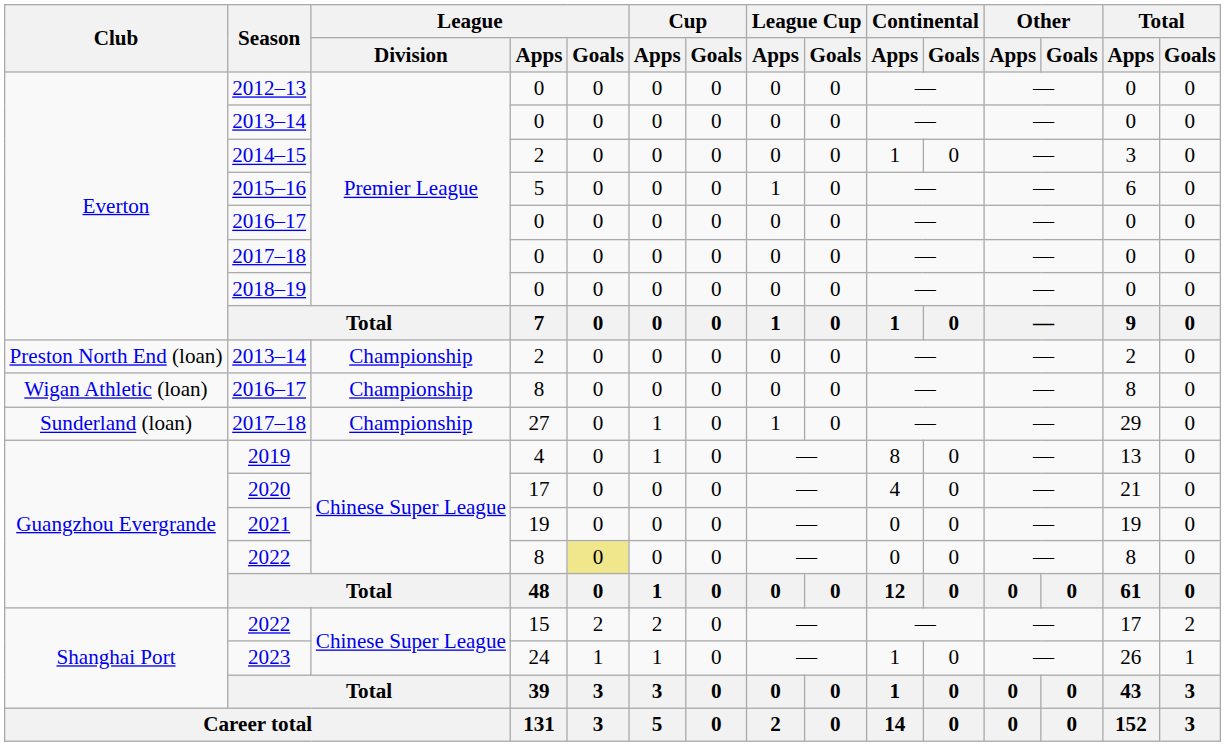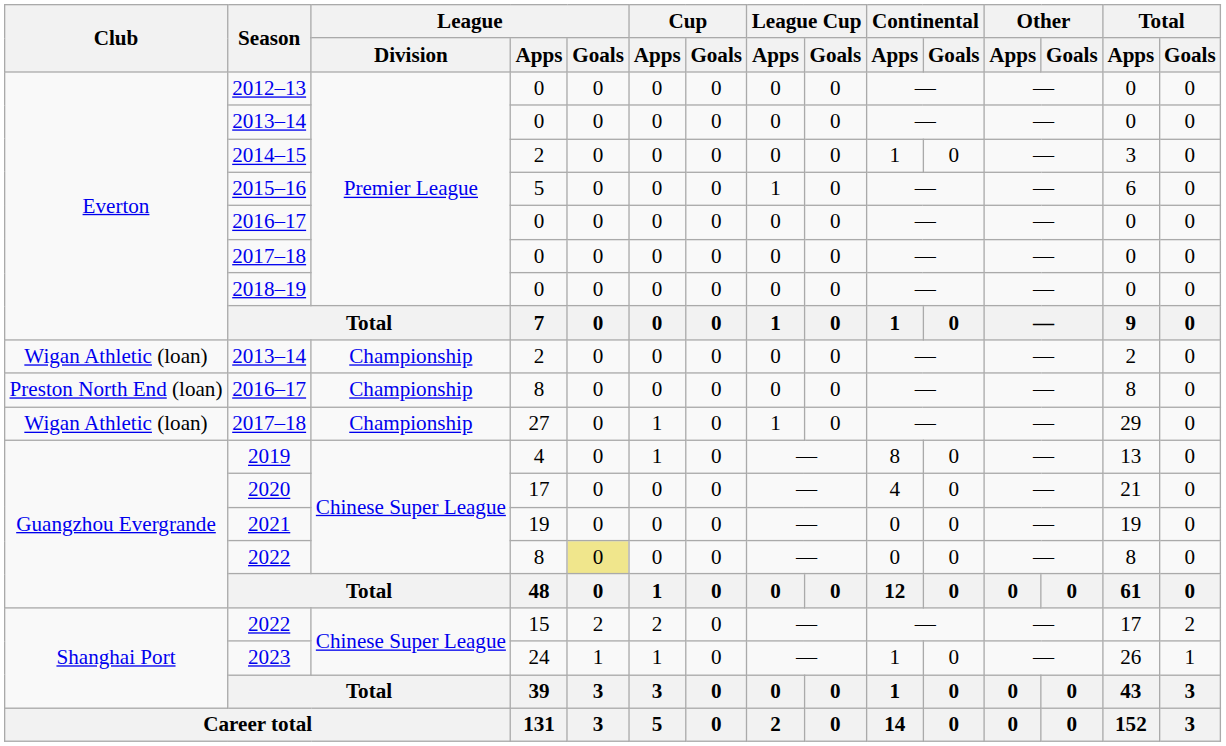 <table class="wikitable" style="text-align:center">
 <tr>
 <th rowspan="2">Club</th>
 <th rowspan="2">Season</th>
 <th colspan="3">League</th>
 <th colspan="2">Cup</th>
 <th colspan="2">League Cup</th>
 <th colspan="2">Continental</th>
 <th colspan="2">Other</th>
 <th colspan="2">Total</th>
 </tr>
 <tr>
 <th>Division</th>
 <th>Apps</th>
 <th>Goals</th>
 <th>Apps</th>
 <th>Goals</th>
 <th>Apps</th>
 <th>Goals</th>
 <th>Apps</th>
 <th>Goals</th>
 <th>Apps</th>
 <th>Goals</th>
 <th>Apps</th>
 <th>Goals</th>
 </tr>
 <tr>
 <td rowspan="8"><a href='#'>Everton</a></td>
 <td><a href='#'>2012–13</a></td>
 <td rowspan="7"><a href='#'>Premier League</a></td>
 <td>0</td>
 <td>0</td>
 <td>0</td>
 <td>0</td>
 <td>0</td>
 <td>0</td>
 <td colspan=2>—</td>
 <td colspan=2>—</td>
 <td>0</td>
 <td>0</td>
 </tr>
 <tr>
 <td><a href='#'>2013–14</a></td>
 <td>0</td>
 <td>0</td>
 <td>0</td>
 <td>0</td>
 <td>0</td>
 <td>0</td>
 <td colspan=2>—</td>
 <td colspan=2>—</td>
 <td>0</td>
 <td>0</td>
 </tr>
 <tr>
 <td><a href='#'>2014–15</a></td>
 <td>2</td>
 <td>0</td>
 <td>0</td>
 <td>0</td>
 <td>0</td>
 <td>0</td>
 <td>1</td>
 <td>0</td>
 <td colspan=2>—</td>
 <td>3</td>
 <td>0</td>
 </tr>
 <tr>
 <td><a href='#'>2015–16</a></td>
 <td>5</td>
 <td>0</td>
 <td>0</td>
 <td>0</td>
 <td>1</td>
 <td>0</td>
 <td colspan=2>—</td>
 <td colspan=2>—</td>
 <td>6</td>
 <td>0</td>
 </tr>
 <tr>
 <td><a href='#'>2016–17</a></td>
 <td>0</td>
 <td>0</td>
 <td>0</td>
 <td>0</td>
 <td>0</td>
 <td>0</td>
 <td colspan=2>—</td>
 <td colspan=2>—</td>
 <td>0</td>
 <td>0</td>
 </tr>
 <tr>
 <td><a href='#'>2017–18</a></td>
 <td>0</td>
 <td>0</td>
 <td>0</td>
 <td>0</td>
 <td>0</td>
 <td>0</td>
 <td colspan=2>—</td>
 <td colspan=2>—</td>
 <td>0</td>
 <td>0</td>
 </tr>
 <tr>
 <td><a href='#'>2018–19</a></td>
 <td>0</td>
 <td>0</td>
 <td>0</td>
 <td>0</td>
 <td>0</td>
 <td>0</td>
 <td colspan=2>—</td>
 <td colspan=2>—</td>
 <td>0</td>
 <td>0</td>
 </tr>
 <tr>
 <th colspan="2">Total</th>
 <th>7</th>
 <th>0</th>
 <th>0</th>
 <th>0</th>
 <th>1</th>
 <th>0</th>
 <th>1</th>
 <th>0</th>
 <th colspan=2>—</th>
 <th>9</th>
 <th>0</th>
 </tr>
 <tr>
-<td><a href='#'>Preston North End</a> (loan)</td>
+<td><a href='#'>Wigan Athletic</a> (loan)</td>
 <td><a href='#'>2013–14</a></td>
 <td><a href='#'>Championship</a></td>
 <td>2</td>
 <td>0</td>
 <td>0</td>
 <td>0</td>
 <td>0</td>
 <td>0</td>
 <td colspan=2>—</td>
 <td colspan=2>—</td>
 <td>2</td>
 <td>0</td>
 </tr>
 <tr>
-<td><a href='#'>Wigan Athletic</a> (loan)</td>
+<td><a href='#'>Preston North End</a> (loan)</td>
 <td><a href='#'>2016–17</a></td>
 <td><a href='#'>Championship</a></td>
 <td>8</td>
 <td>0</td>
 <td>0</td>
 <td>0</td>
 <td>0</td>
 <td>0</td>
 <td colspan="2">—</td>
 <td colspan="2">—</td>
 <td>8</td>
 <td>0</td>
 </tr>
 <tr>
-<td><a href='#'>Sunderland</a> (loan)</td>
+<td><a href='#'>Wigan Athletic</a> (loan)</td>
 <td><a href='#'>2017–18</a></td>
 <td><a href='#'>Championship</a></td>
 <td>27</td>
 <td>0</td>
 <td>1</td>
 <td>0</td>
 <td>1</td>
 <td>0</td>
 <td colspan="2">—</td>
 <td colspan="2">—</td>
 <td>29</td>
 <td>0</td>
 </tr>
 <tr>
 <td rowspan=5><a href='#'>Guangzhou Evergrande</a></td>
 <td><a href='#'>2019</a></td>
 <td rowspan=4><a href='#'>Chinese Super League</a></td>
 <td>4</td>
 <td>0</td>
 <td>1</td>
 <td>0</td>
 <td colspan="2">—</td>
 <td>8</td>
 <td>0</td>
 <td colspan="2">—</td>
 <td>13</td>
 <td>0</td>
 </tr>
 <tr>
 <td><a href='#'>2020</a></td>
 <td>17</td>
 <td>0</td>
 <td>0</td>
 <td>0</td>
 <td colspan="2">—</td>
 <td>4</td>
 <td>0</td>
 <td colspan="2">—</td>
 <td>21</td>
 <td>0</td>
 </tr>
 <tr>
 <td><a href='#'>2021</a></td>
 <td>19</td>
 <td>0</td>
 <td>0</td>
 <td>0</td>
 <td colspan="2">—</td>
 <td>0</td>
 <td>0</td>
 <td colspan="2">—</td>
 <td>19</td>
 <td>0</td>
 </tr>
 <tr>
 <td><a href='#'>2022</a></td>
 <td>8</td>
 <td style="background: khaki;">0</td>
 <td>0</td>
 <td>0</td>
 <td colspan="2">—</td>
 <td>0</td>
 <td>0</td>
 <td colspan="2">—</td>
 <td>8</td>
 <td>0</td>
 </tr>
 <tr>
 <th colspan="2">Total</th>
 <th>48</th>
 <th>0</th>
 <th>1</th>
 <th>0</th>
 <th>0</th>
 <th>0</th>
 <th>12</th>
 <th>0</th>
 <th>0</th>
 <th>0</th>
 <th>61</th>
 <th>0</th>
 </tr>
 <tr>
 <td rowspan=3><a href='#'>Shanghai Port</a></td>
 <td><a href='#'>2022</a></td>
 <td rowspan=2><a href='#'>Chinese Super League</a></td>
 <td>15</td>
 <td>2</td>
 <td>2</td>
 <td>0</td>
 <td colspan="2">—</td>
 <td colspan="2">—</td>
 <td colspan="2">—</td>
 <td>17</td>
 <td>2</td>
 </tr>
 <tr>
 <td><a href='#'>2023</a></td>
 <td>24</td>
 <td>1</td>
 <td>1</td>
 <td>0</td>
 <td colspan="2">—</td>
 <td>1</td>
 <td>0</td>
 <td colspan="2">—</td>
 <td>26</td>
 <td>1</td>
 </tr>
 <tr>
 <th colspan="2">Total</th>
 <th>39</th>
 <th>3</th>
 <th>3</th>
 <th>0</th>
 <th>0</th>
 <th>0</th>
 <th>1</th>
 <th>0</th>
 <th>0</th>
 <th>0</th>
 <th>43</th>
 <th>3</th>
 </tr>
 <tr>
 <th colspan="3">Career total</th>
 <th>131</th>
 <th>3</th>
 <th>5</th>
 <th>0</th>
 <th>2</th>
 <th>0</th>
 <th>14</th>
 <th>0</th>
 <th>0</th>
 <th>0</th>
 <th>152</th>
 <th>3</th>
 </tr>
 </table>
